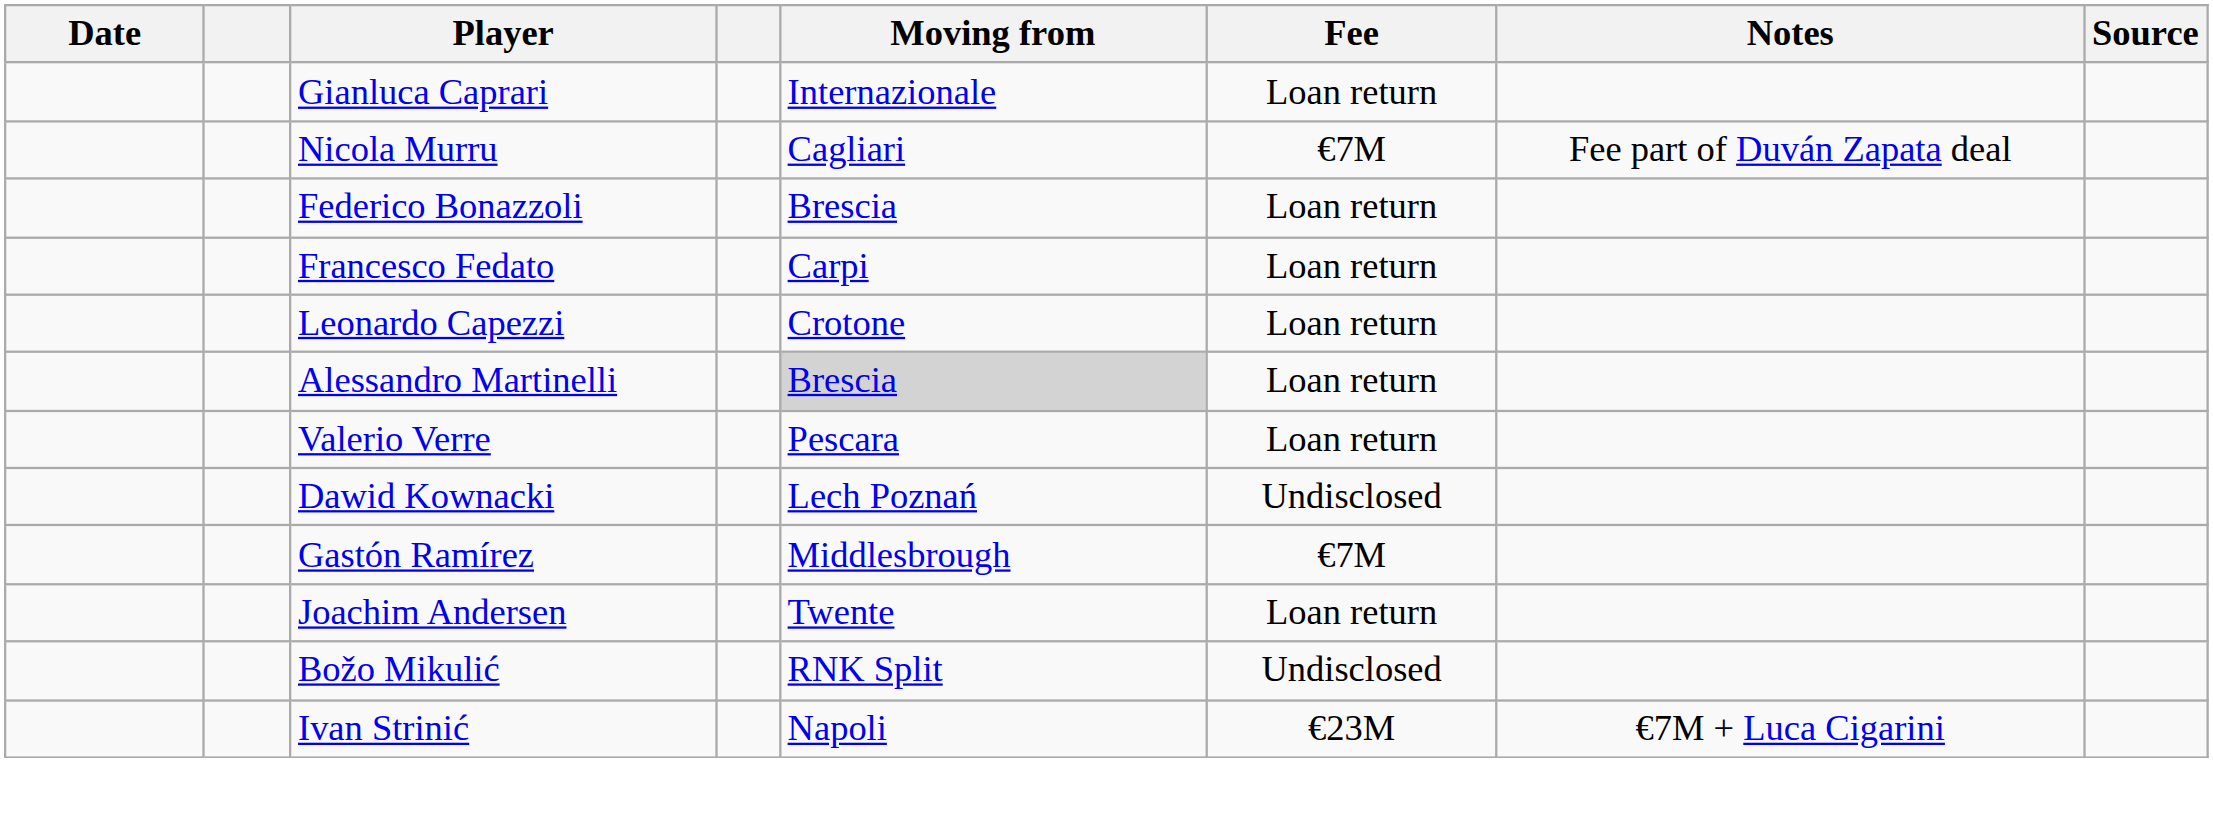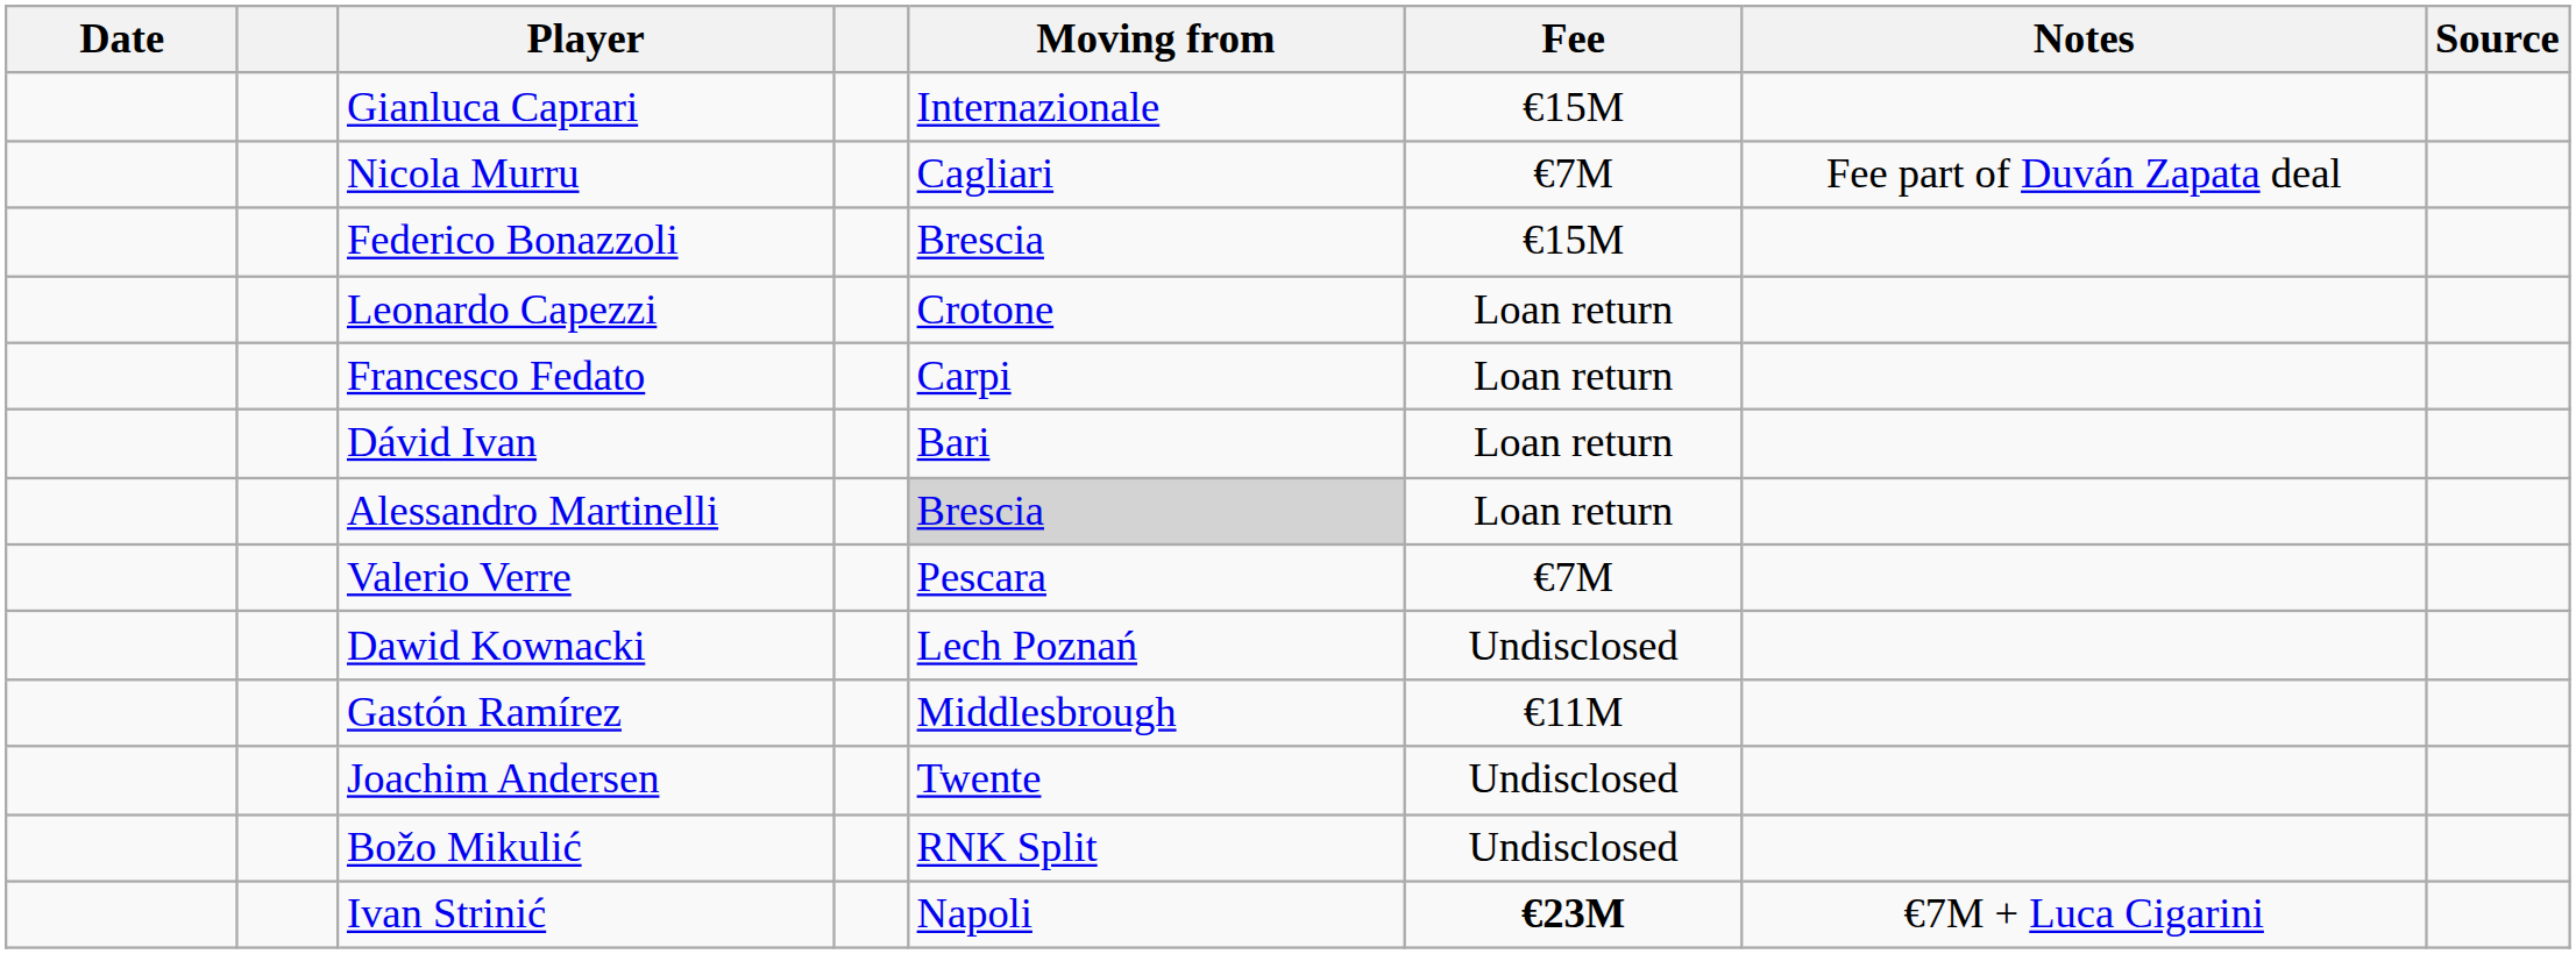 <table class="wikitable sortable">
 <tr>
 <th style="width:80px;">Date</th>
 <th style="width:30px;"></th>
 <th style="width:180px;">Player</th>
 <th style="width:20px;"></th>
 <th style="width:180px;">Moving from</th>
 <th style="width:120px;" class="unsortable">Fee</th>
 <th style="width:250px;" class="unsortable">Notes</th>
 <th style="width:20px;">Source</th>
 </tr>
 <tr>
 <td></td>
 <td align=center></td>
 <td> <a href='#'>Gianluca Caprari</a></td>
 <td align=center></td>
 <td> <a href='#'>Internazionale</a></td>
-<td align=center>Loan return</td>
+<td align=center>€15M</td>
 <td align=center></td>
 <td></td>
 </tr>
 <tr>
 <td></td>
 <td align=center></td>
 <td> <a href='#'>Nicola Murru</a></td>
 <td align=center></td>
 <td> <a href='#'>Cagliari</a></td>
 <td align=center>€7M</td>
 <td align=center>Fee part of <a href='#'>Duván Zapata</a> deal</td>
 <td></td>
 </tr>
 <tr>
 <td></td>
 <td align=center></td>
 <td> <a href='#'>Federico Bonazzoli</a></td>
 <td align=center></td>
 <td> <a href='#'>Brescia</a></td>
+<td align=center>€15M</td>
+<td align=center></td>
+<td></td>
+</tr>
+<tr>
+<td></td>
+<td align=center></td>
+<td> <a href='#'>Leonardo Capezzi</a></td>
+<td align=center></td>
+<td> <a href='#'>Crotone</a></td>
 <td align=center>Loan return</td>
 <td align=center></td>
 <td></td>
 </tr>
 <tr>
 <td></td>
 <td align=center></td>
 <td> <a href='#'>Francesco Fedato</a></td>
 <td align=center></td>
 <td> <a href='#'>Carpi</a></td>
 <td align=center>Loan return</td>
 <td align=center></td>
 <td></td>
 </tr>
 <tr>
 <td></td>
 <td align=center></td>
-<td> <a href='#'>Leonardo Capezzi</a></td>
+<td> <a href='#'>Dávid Ivan</a></td>
 <td align=center></td>
-<td> <a href='#'>Crotone</a></td>
+<td> <a href='#'>Bari</a></td>
 <td align=center>Loan return</td>
 <td align=center></td>
 <td></td>
 </tr>
 <tr>
 <td></td>
 <td align=center></td>
 <td> <a href='#'>Alessandro Martinelli</a></td>
 <td align=center></td>
 <td style="background: lightgrey;"> <a href='#'>Brescia</a></td>
 <td align=center>Loan return</td>
 <td align=center></td>
 <td></td>
 </tr>
 <tr>
 <td></td>
 <td align=center></td>
 <td> <a href='#'>Valerio Verre</a></td>
 <td align=center></td>
 <td> <a href='#'>Pescara</a></td>
-<td align=center>Loan return</td>
+<td align=center>€7M</td>
 <td align=center></td>
 <td></td>
 </tr>
 <tr>
 <td></td>
 <td align=center></td>
 <td> <a href='#'>Dawid Kownacki</a></td>
 <td align=center></td>
 <td> <a href='#'>Lech Poznań</a></td>
 <td align=center>Undisclosed</td>
 <td align=center></td>
 <td></td>
 </tr>
 <tr>
 <td></td>
 <td align=center></td>
 <td> <a href='#'>Gastón Ramírez</a></td>
 <td align=center></td>
 <td> <a href='#'>Middlesbrough</a></td>
-<td align=center>€7M</td>
+<td align=center>€11M</td>
 <td align=center></td>
 <td></td>
 </tr>
 <tr>
 <td></td>
 <td align=center></td>
 <td> <a href='#'>Joachim Andersen</a></td>
 <td align=center></td>
 <td> <a href='#'>Twente</a></td>
-<td align=center>Loan return</td>
+<td align=center>Undisclosed</td>
 <td align=center></td>
 <td></td>
 </tr>
 <tr>
 <td></td>
 <td align=center></td>
 <td> <a href='#'>Božo Mikulić</a></td>
 <td align=center></td>
 <td> <a href='#'>RNK Split</a></td>
 <td align=center>Undisclosed</td>
 <td align=center></td>
 <td></td>
 </tr>
 <tr>
 <td></td>
 <td align=center></td>
 <td> <a href='#'>Ivan Strinić</a></td>
 <td align=center></td>
 <td> <a href='#'>Napoli</a></td>
-<td align=center>€23M</td>
+<td align=center><strong>€23M</strong></td>
 <td align=center>€7M + <a href='#'>Luca Cigarini</a></td>
 <td></td>
 </tr>
 </table>
